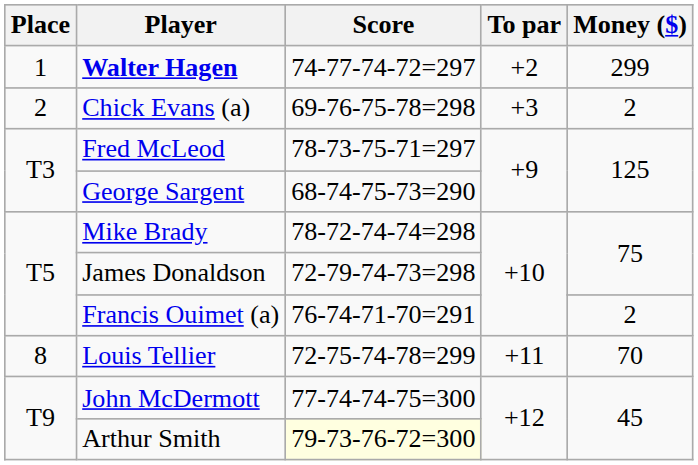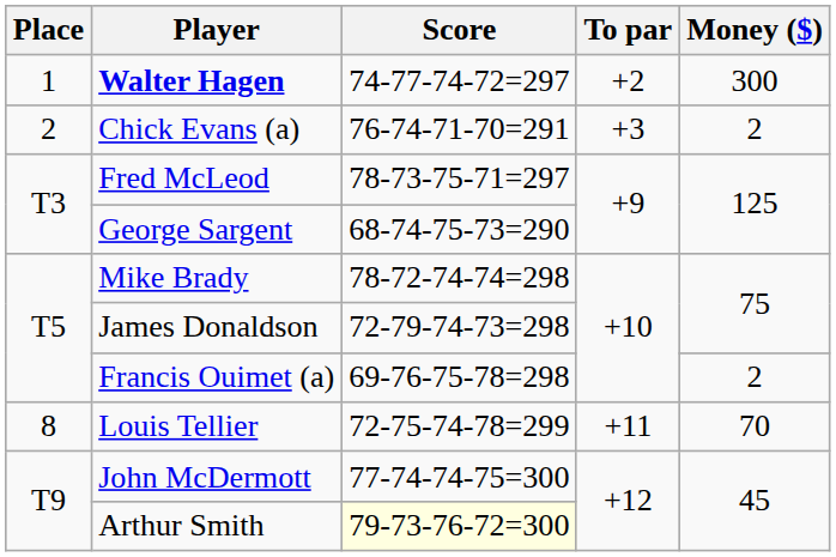 <table class=wikitable>
 <tr>
 <th>Place</th>
 <th>Player</th>
 <th>Score</th>
 <th>To par</th>
 <th>Money (<a href='#'>$</a>)</th>
 </tr>
 <tr>
 <td align=center>1</td>
 <td> <strong><a href='#'>Walter Hagen</a></strong></td>
 <td>74-77-74-72=297</td>
 <td align=center>+2</td>
-<td align=center>299</td>
+<td align=center>300</td>
 </tr>
 <tr>
 <td align=center>2</td>
 <td> <a href='#'>Chick Evans</a> (a)</td>
-<td>69-76-75-78=298</td>
+<td>76-74-71-70=291</td>
 <td align=center>+3</td>
 <td align=center>2</td>
 </tr>
 <tr>
 <td rowspan=2 align=center>T3</td>
 <td> <a href='#'>Fred McLeod</a></td>
 <td>78-73-75-71=297</td>
 <td rowspan=2 align=center>+9</td>
 <td rowspan=2 align=center>125</td>
 </tr>
 <tr>
 <td> <a href='#'>George Sargent</a></td>
 <td>68-74-75-73=290</td>
 </tr>
 <tr>
 <td rowspan=3 align=center>T5</td>
 <td> <a href='#'>Mike Brady</a></td>
 <td>78-72-74-74=298</td>
 <td rowspan=3 align=center>+10</td>
 <td rowspan=2 align=center>75</td>
 </tr>
 <tr>
 <td James Donaldson (golfer)> James Donaldson</td>
 <td>72-79-74-73=298</td>
 </tr>
 <tr>
 <td> <a href='#'>Francis Ouimet</a> (a)</td>
-<td>76-74-71-70=291</td>
+<td>69-76-75-78=298</td>
 <td align=center>2</td>
 </tr>
 <tr>
 <td align=center>8</td>
 <td> <a href='#'>Louis Tellier</a></td>
 <td>72-75-74-78=299</td>
 <td align=center>+11</td>
 <td align=center>70</td>
 </tr>
 <tr>
 <td rowspan=2 align=center>T9</td>
 <td> <a href='#'>John McDermott</a></td>
 <td>77-74-74-75=300</td>
 <td rowspan=2 align=center>+12</td>
 <td rowspan=2 align=center>45</td>
 </tr>
 <tr>
 <td>Arthur Smith</td>
 <td style="background: lightyellow;">79-73-76-72=300</td>
 </tr>
 </table>
